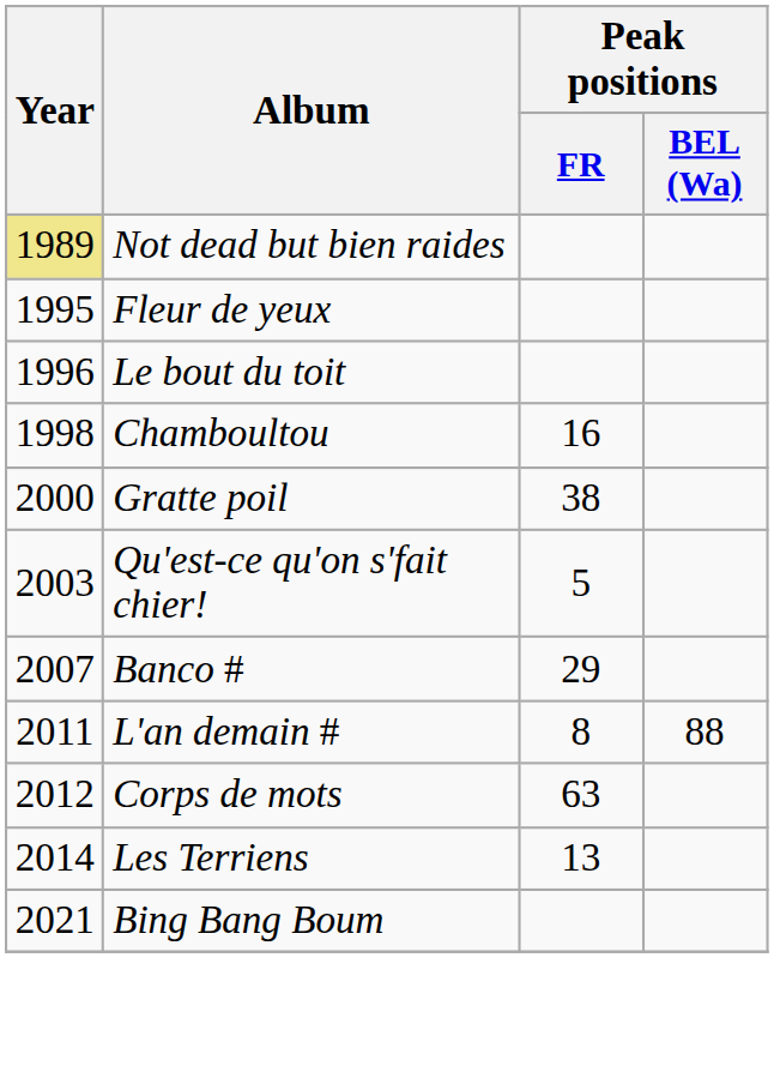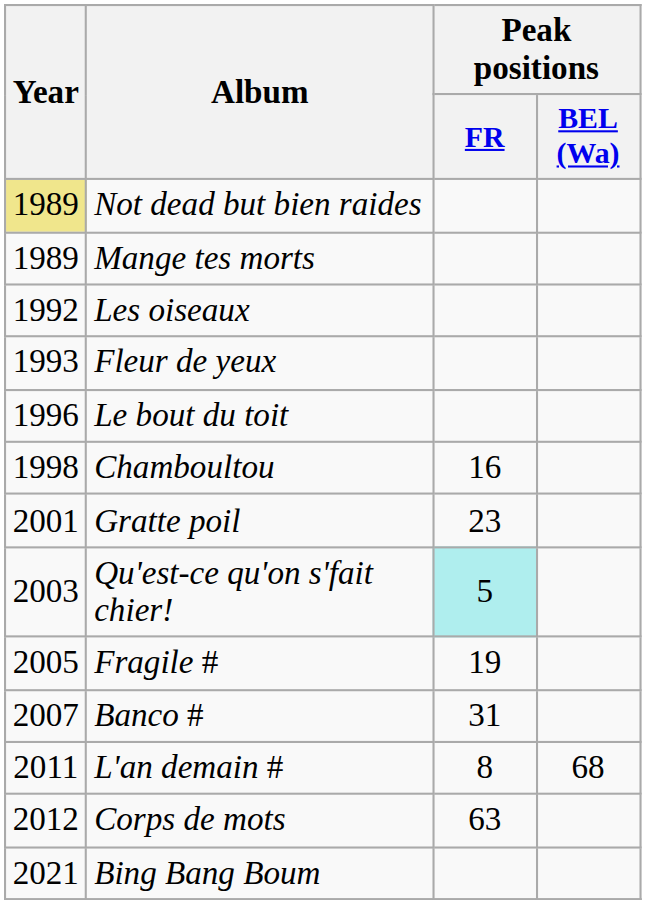 <table class="wikitable">
 <tr>
 <th align="center" rowspan="2" width="10">Year</th>
 <th align="center" rowspan="2" width="160">Album</th>
 <th align="center" colspan="2" width="30">Peak positions</th>
 </tr>
 <tr>
 <th scope="col" style="width:3em;font-size:90%;"><a href='#'>FR</a><br></th>
 <th scope="col" style="width:3em;font-size:90%;"><a href='#'>BEL <br>(Wa)</a><br></th>
 </tr>
 <tr>
 <td align="center" rowspan="1" style="background: khaki;">1989</td>
 <td><em>Not dead but bien raides</em></td>
 <td align="center"></td>
 <td align="center"></td>
 </tr>
 <tr>
-<td align="center" rowspan="1">1995</td>
+<td align="center" rowspan="1">1989</td>
+<td><em>Mange tes morts</em></td>
+<td align="center"></td>
+<td align="center"></td>
+</tr>
+<tr>
+<td align="center" rowspan="1">1992</td>
+<td><em>Les oiseaux</em></td>
+<td align="center"></td>
+<td align="center"></td>
+</tr>
+<tr>
+<td align="center" rowspan="1">1993</td>
 <td><em>Fleur de yeux</em></td>
 <td align="center"></td>
 <td align="center"></td>
 </tr>
 <tr>
 <td align="center" rowspan="1">1996</td>
 <td><em>Le bout du toit</em></td>
 <td align="center"></td>
 <td align="center"></td>
 </tr>
 <tr>
 <td align="center" rowspan="1">1998</td>
 <td><em>Chamboultou</em></td>
 <td align="center">16</td>
 <td align="center"></td>
 </tr>
 <tr>
-<td align="center" rowspan="1">2000</td>
+<td align="center" rowspan="1">2001</td>
 <td><em>Gratte poil</em></td>
-<td align="center">38</td>
+<td align="center">23</td>
 <td align="center"></td>
 </tr>
 <tr>
 <td align="center" rowspan="1">2003</td>
 <td><em>Qu'est-ce qu'on s'fait chier!</em></td>
-<td align="center">5</td>
+<td align="center" style="background: paleturquoise;">5</td>
+<td align="center"></td>
+</tr>
+<tr>
+<td align="center" rowspan="1">2005</td>
+<td><em>Fragile</em> #</td>
+<td align="center">19</td>
 <td align="center"></td>
 </tr>
 <tr>
 <td align="center" rowspan="1">2007</td>
 <td><em>Banco</em> #</td>
-<td align="center">29</td>
+<td align="center">31</td>
 <td align="center"></td>
 </tr>
 <tr>
 <td align="center" rowspan="1">2011</td>
 <td><em>L'an demain</em> #</td>
 <td align="center">8</td>
-<td align="center">88</td>
+<td align="center">68</td>
 </tr>
 <tr>
 <td align="center" rowspan="1">2012</td>
 <td><em>Corps de mots</em></td>
 <td align="center">63</td>
-<td align="center"></td>
-</tr>
-<tr>
-<td align="center" rowspan="1">2014</td>
-<td><em>Les Terriens</em></td>
-<td align="center">13</td>
 <td align="center"></td>
 </tr>
 <tr>
 <td align="center" rowspan="1">2021</td>
 <td><em>Bing Bang Boum</em></td>
 <td align="center"></td>
 <td align="center"></td>
 </tr>
 <tr>
 </tr>
 </table>
